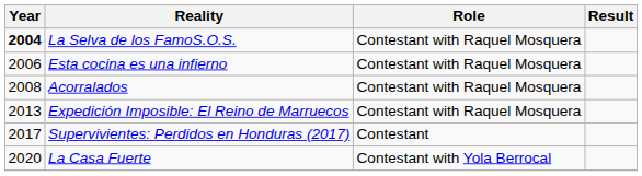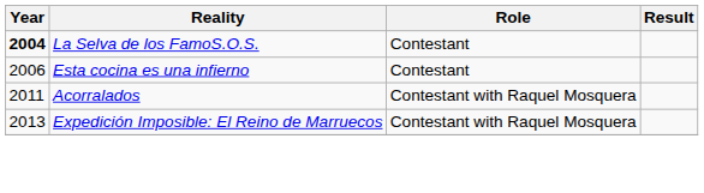 <table class="wikitable">
 <tr>
 <th>Year</th>
 <th>Reality</th>
 <th>Role</th>
 <th>Result</th>
 </tr>
 <tr>
 <td><strong>2004</strong></td>
 <td><em><a href='#'>La Selva de los FamoS.O.S.</a></em></td>
-<td>Contestant with Raquel Mosquera</td>
+<td>Contestant</td>
 <td></td>
 </tr>
 <tr>
 <td>2006</td>
 <td><em><a href='#'>Esta cocina es una infierno</a></em></td>
-<td>Contestant with Raquel Mosquera</td>
+<td>Contestant</td>
 <td></td>
 </tr>
 <tr>
-<td>2008</td>
+<td>2011</td>
 <td><em><a href='#'>Acorralados</a></em></td>
 <td>Contestant with Raquel Mosquera</td>
 <td></td>
 </tr>
 <tr>
 <td>2013</td>
 <td><em><a href='#'>Expedición Imposible: El Reino de Marruecos</a></em></td>
 <td>Contestant with Raquel Mosquera</td>
 <td></td>
 </tr>
 <tr>
-<td>2017</td>
-<td><em><a href='#'>Supervivientes: Perdidos en Honduras (2017)</a></em></td>
-<td>Contestant</td>
-<td></td>
-</tr>
-<tr>
-<td>2020</td>
-<td><em><a href='#'>La Casa Fuerte</a></em></td>
-<td>Contestant with <a href='#'>Yola Berrocal</a></td>
-<td></td>
-</tr>
-<tr>
 </tr>
 </table>
